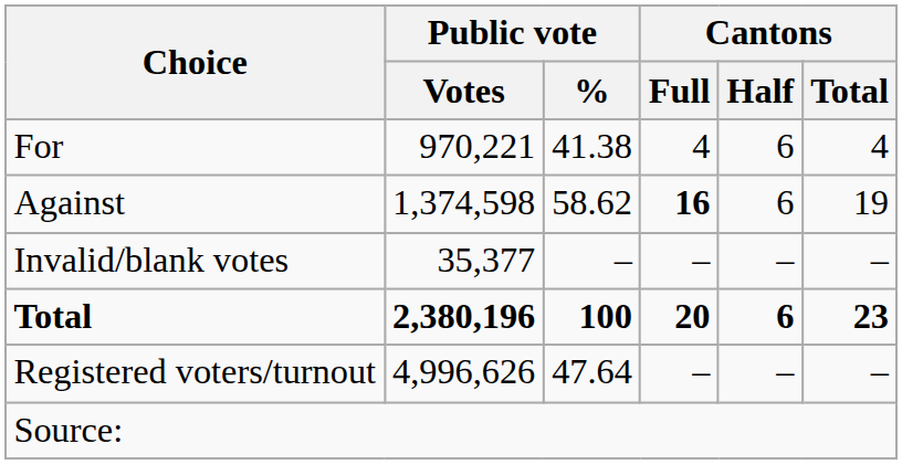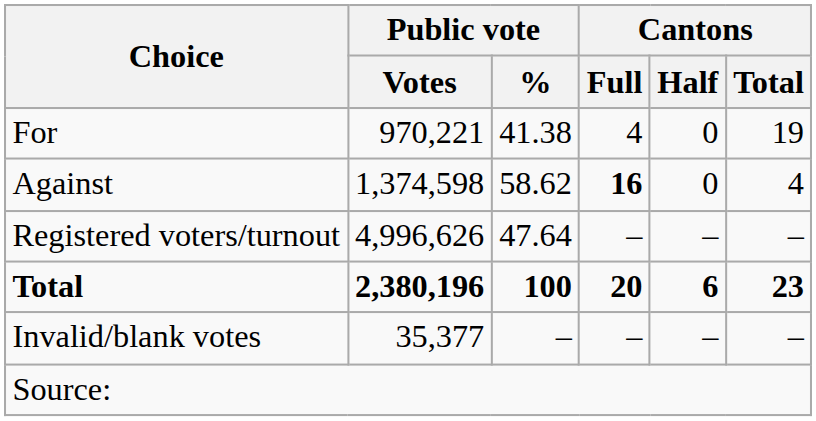 <table class=wikitable style=text-align:right>
 <tr>
 <th rowspan=2>Choice</th>
 <th colspan=2>Public vote</th>
 <th colspan=3>Cantons</th>
 </tr>
 <tr>
 <th>Votes</th>
 <th>%</th>
 <th>Full</th>
 <th>Half</th>
 <th>Total</th>
 </tr>
 <tr>
 <td align=left>For</td>
 <td>970,221</td>
 <td>41.38</td>
 <td>4</td>
-<td>6</td>
-<td>4</td>
+<td>0</td>
+<td>19</td>
 </tr>
 <tr>
 <td align=left>Against</td>
 <td>1,374,598</td>
 <td>58.62</td>
 <td><strong>16</strong></td>
-<td>6</td>
-<td>19</td>
+<td>0</td>
+<td>4</td>
 </tr>
 <tr>
-<td align=left>Invalid/blank votes</td>
-<td>35,377</td>
-<td>–</td>
+<td align=left>Registered voters/turnout</td>
+<td>4,996,626</td>
+<td>47.64</td>
 <td>–</td>
 <td>–</td>
 <td>–</td>
 </tr>
 <tr>
 <td align=left><strong>Total</strong></td>
 <td><strong>2,380,196</strong></td>
 <td><strong>100</strong></td>
 <td><strong>20</strong></td>
 <td><strong>6</strong></td>
 <td><strong>23</strong></td>
 </tr>
 <tr>
-<td align=left>Registered voters/turnout</td>
-<td>4,996,626</td>
-<td>47.64</td>
+<td align=left>Invalid/blank votes</td>
+<td>35,377</td>
+<td>–</td>
 <td>–</td>
 <td>–</td>
 <td>–</td>
 </tr>
 <tr>
 <td align=left colspan=6>Source: </td>
 </tr>
 </table>
